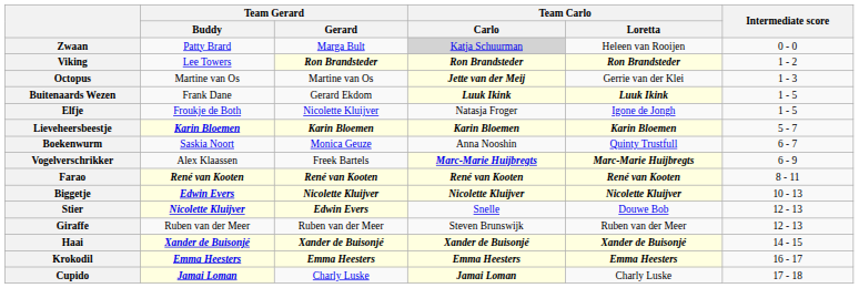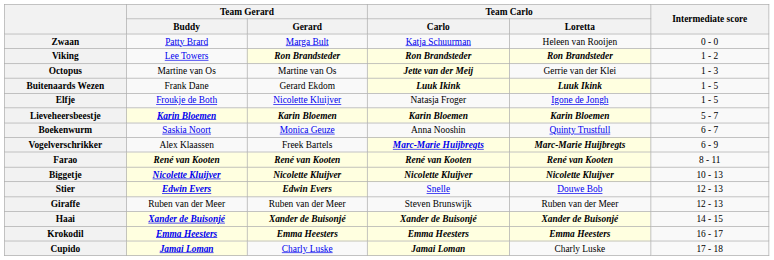 <table class="wikitable" style="text-align:center; font-size:85%; line-height:15px; width:70%">
 <tr>
 <th rowspan="2"></th>
 <th colspan="2">Team Gerard</th>
 <th colspan="2">Team Carlo</th>
 <th rowspan="2">Intermediate score</th>
 </tr>
 <tr>
 <th>Buddy</th>
 <th>Gerard</th>
 <th>Carlo</th>
 <th>Loretta</th>
 </tr>
 <tr>
 <th>Zwaan</th>
 <td><a href='#'>Patty Brard</a></td>
 <td><a href='#'>Marga Bult</a></td>
-<td style="background: lightgrey;"><a href='#'>Katja Schuurman</a></td>
+<td><a href='#'>Katja Schuurman</a></td>
 <td>Heleen van Rooijen</td>
 <td>0 - 0</td>
 </tr>
 <tr>
 <th>Viking</th>
 <td><a href='#'>Lee Towers</a></td>
 <td bgcolor="lightyellow"><strong><em>Ron Brandsteder</em></strong></td>
 <td bgcolor="lightyellow"><strong><em>Ron Brandsteder</em></strong></td>
 <td bgcolor="lightyellow"><strong><em>Ron Brandsteder</em></strong></td>
 <td>1 - 2</td>
 </tr>
 <tr>
 <th>Octopus</th>
 <td>Martine van Os</td>
 <td>Martine van Os</td>
 <td bgcolor="lightyellow"><strong><em>Jette van der Meij</em></strong></td>
 <td>Gerrie van der Klei</td>
 <td>1 - 3</td>
 </tr>
 <tr>
 <th>Buitenaards Wezen</th>
 <td>Frank Dane</td>
 <td>Gerard Ekdom</td>
 <td bgcolor="lightyellow"><strong><em>Luuk Ikink</em></strong></td>
 <td bgcolor="lightyellow"><strong><em>Luuk Ikink</em></strong></td>
 <td>1 - 5</td>
 </tr>
 <tr>
 <th>Elfje</th>
 <td><a href='#'>Froukje de Both</a></td>
 <td><a href='#'>Nicolette Kluijver</a></td>
 <td>Natasja Froger</td>
 <td><a href='#'>Igone de Jongh</a></td>
 <td>1 - 5</td>
 </tr>
 <tr>
 <th>Lieveheersbeestje</th>
 <td bgcolor="lightyellow"><strong><em><a href='#'>Karin Bloemen</a></em></strong></td>
 <td bgcolor="lightyellow"><strong><em>Karin Bloemen</em></strong></td>
 <td bgcolor="lightyellow"><strong><em>Karin Bloemen</em></strong></td>
 <td bgcolor="lightyellow"><strong><em>Karin Bloemen</em></strong></td>
 <td>5  - 7</td>
 </tr>
 <tr>
 <th>Boekenwurm</th>
 <td><a href='#'>Saskia Noort</a></td>
 <td><a href='#'>Monica Geuze</a></td>
 <td>Anna Nooshin</td>
 <td><a href='#'>Quinty Trustfull</a></td>
 <td>6  - 7</td>
 </tr>
 <tr>
 <th>Vogelverschrikker</th>
 <td>Alex Klaassen</td>
 <td>Freek Bartels</td>
 <td bgcolor="lightyellow"><strong><em><a href='#'>Marc-Marie Huijbregts</a></em></strong></td>
 <td bgcolor="lightyellow"><strong><em>Marc-Marie Huijbregts</em></strong></td>
 <td>6 - 9</td>
 </tr>
 <tr>
 <th>Farao</th>
 <td bgcolor="lightyellow"><strong><em>René van Kooten</em></strong></td>
 <td bgcolor="lightyellow"><strong><em>René van Kooten</em></strong></td>
 <td bgcolor="lightyellow"><strong><em>René van Kooten</em></strong></td>
 <td bgcolor="lightyellow"><strong><em>René van Kooten</em></strong></td>
 <td>8 - 11</td>
 </tr>
 <tr>
 <th>Biggetje</th>
-<td bgcolor="lightyellow"><strong><em><a href='#'>Edwin Evers</a></em></strong></td>
+<td bgcolor="lightyellow"><strong><em><a href='#'>Nicolette Kluijver</a></em></strong></td>
 <td bgcolor="lightyellow"><strong><em>Nicolette Kluijver</em></strong></td>
 <td bgcolor="lightyellow"><strong><em>Nicolette Kluijver</em></strong></td>
 <td bgcolor="lightyellow"><strong><em>Nicolette Kluijver</em></strong></td>
 <td>10 - 13</td>
 </tr>
 <tr>
 <th>Stier</th>
-<td bgcolor="lightyellow"><strong><em><a href='#'>Nicolette Kluijver</a></em></strong></td>
+<td bgcolor="lightyellow"><strong><em><a href='#'>Edwin Evers</a></em></strong></td>
 <td bgcolor="lightyellow"><strong><em>Edwin Evers</em></strong></td>
 <td><a href='#'>Snelle</a></td>
 <td><a href='#'>Douwe Bob</a></td>
 <td>12 - 13</td>
 </tr>
 <tr>
 <th>Giraffe</th>
 <td>Ruben van der Meer</td>
 <td>Ruben van der Meer</td>
 <td>Steven Brunswijk</td>
 <td>Ruben van der Meer</td>
 <td>12 - 13</td>
 </tr>
 <tr>
 <th>Haai</th>
 <td bgcolor="lightyellow"><strong><em><a href='#'>Xander de Buisonjé</a></em></strong></td>
 <td bgcolor="lightyellow"><strong><em>Xander de Buisonjé</em></strong></td>
 <td bgcolor="lightyellow"><strong><em>Xander de Buisonjé</em></strong></td>
 <td bgcolor="lightyellow"><strong><em>Xander de Buisonjé</em></strong></td>
 <td>14 - 15</td>
 </tr>
 <tr>
 <th>Krokodil</th>
 <td bgcolor="lightyellow"><strong><em><a href='#'>Emma Heesters</a></em></strong></td>
 <td bgcolor="lightyellow"><strong><em>Emma Heesters</em></strong></td>
 <td bgcolor="lightyellow"><strong><em>Emma Heesters</em></strong></td>
 <td bgcolor="lightyellow"><strong><em>Emma Heesters</em></strong></td>
 <td>16 - 17</td>
 </tr>
 <tr>
 <th>Cupido</th>
 <td bgcolor="lightyellow"><strong><em><a href='#'>Jamai Loman</a></em></strong></td>
 <td><a href='#'>Charly Luske</a></td>
 <td bgcolor="lightyellow"><strong><em>Jamai Loman</em></strong></td>
 <td>Charly Luske</td>
 <td>17 - 18</td>
 </tr>
 </table>
